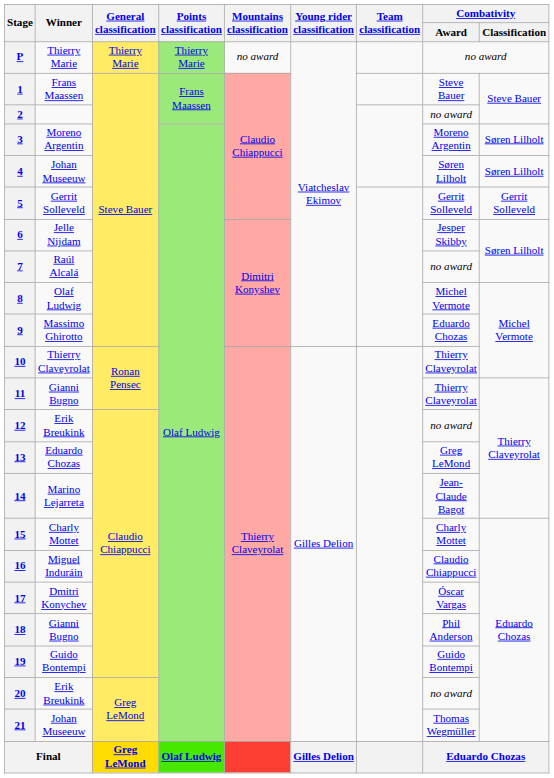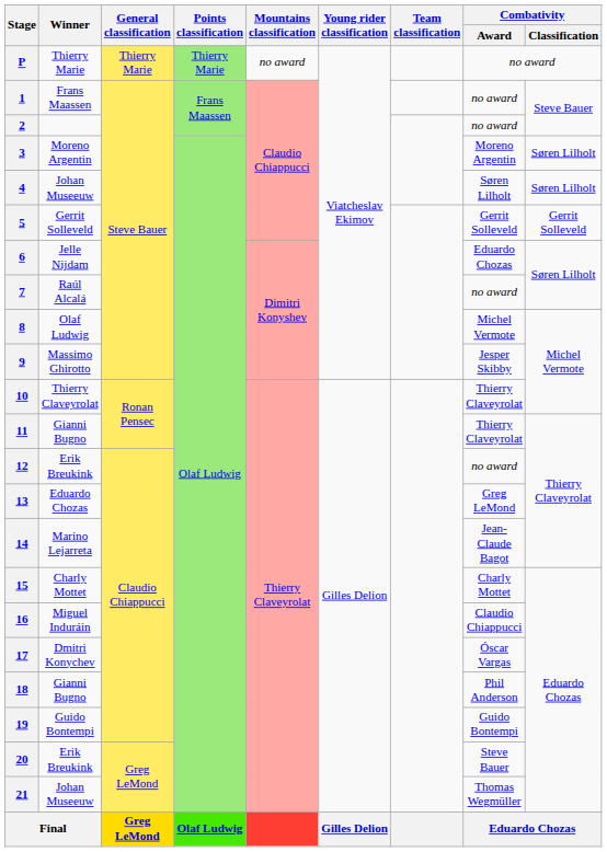 <table class="wikitable" style="text-align:center; font-size:smaller; clear:both;">
 <tr>
 <th scope="col" style="width:1%;" rowspan="2">Stage</th>
 <th scope="col" style="width:12%;" rowspan="2">Winner</th>
 <th scope="col" style="width:12%;" rowspan="2"><a href='#'>General classification</a><br></th>
 <th scope="col" style="width:12%;" rowspan="2"><a href='#'>Points classification</a><br></th>
 <th scope="col" style="width:12%;" rowspan="2"><a href='#'>Mountains classification</a><br></th>
 <th scope="col" style="width:12%;" rowspan="2"><a href='#'>Young rider classification</a></th>
 <th scope="col" style="width:12%;" rowspan="2"><a href='#'>Team classification</a></th>
 <th scope="col" style="width:12%;" colspan="2"><a href='#'>Combativity</a></th>
 </tr>
 <tr>
 <th scope="col" style="width:12%;">Award</th>
 <th scope="col" style="width:12%;">Classification</th>
 </tr>
 <tr>
 <th scope="row"><a href='#'>P</a></th>
 <td><a href='#'>Thierry Marie</a></td>
 <td style="background:#FFEB64;"><a href='#'>Thierry Marie</a></td>
 <td style="background:#9CE97B;" rowspan=1><a href='#'>Thierry Marie</a></td>
 <td><em>no award</em></td>
 <td rowspan=10><a href='#'>Viatcheslav Ekimov</a></td>
 <td></td>
 <td colspan="2"><em>no award</em></td>
 </tr>
 <tr>
 <th scope="row"><a href='#'>1</a></th>
 <td><a href='#'>Frans Maassen</a></td>
 <td style="background:#FFEB64;" rowspan=9><a href='#'>Steve Bauer</a></td>
 <td style="background:#9CE97B;" rowspan=2><a href='#'>Frans Maassen</a></td>
 <td style="background:#FFA8A4;" rowspan=5><a href='#'>Claudio Chiappucci</a></td>
 <td></td>
-<td><a href='#'>Steve Bauer</a></td>
+<td><em>no award</em></td>
 <td rowspan=2><a href='#'>Steve Bauer</a></td>
 </tr>
 <tr>
 <th scope="row"><a href='#'>2</a></th>
 <td></td>
 <td rowspan=3></td>
 <td><em>no award</em></td>
 </tr>
 <tr>
 <th scope="row"><a href='#'>3</a></th>
 <td><a href='#'>Moreno Argentin</a></td>
 <td style="background:#9CE97B;" rowspan=19><a href='#'>Olaf Ludwig</a></td>
 <td><a href='#'>Moreno Argentin</a></td>
 <td><a href='#'>Søren Lilholt</a></td>
 </tr>
 <tr>
 <th scope="row"><a href='#'>4</a></th>
 <td><a href='#'>Johan Museeuw</a></td>
 <td><a href='#'>Søren Lilholt</a></td>
 <td><a href='#'>Søren Lilholt</a></td>
 </tr>
 <tr>
 <th scope="row"><a href='#'>5</a></th>
 <td><a href='#'>Gerrit Solleveld</a></td>
 <td rowspan=5></td>
 <td><a href='#'>Gerrit Solleveld</a></td>
 <td><a href='#'>Gerrit Solleveld</a></td>
 </tr>
 <tr>
 <th scope="row"><a href='#'>6</a></th>
 <td><a href='#'>Jelle Nijdam</a></td>
 <td style="background:#FFA8A4;" rowspan=4><a href='#'>Dimitri Konyshev</a></td>
-<td><a href='#'>Jesper Skibby</a></td>
+<td><a href='#'>Eduardo Chozas</a></td>
 <td rowspan=2><a href='#'>Søren Lilholt</a></td>
 </tr>
 <tr>
 <th scope="row"><a href='#'>7</a></th>
 <td><a href='#'>Raúl Alcalá</a></td>
 <td><em>no award</em></td>
 </tr>
 <tr>
 <th scope="row"><a href='#'>8</a></th>
 <td><a href='#'>Olaf Ludwig</a></td>
 <td><a href='#'>Michel Vermote</a></td>
 <td rowspan=3><a href='#'>Michel Vermote</a></td>
 </tr>
 <tr>
 <th scope="row"><a href='#'>9</a></th>
 <td><a href='#'>Massimo Ghirotto</a></td>
-<td><a href='#'>Eduardo Chozas</a></td>
+<td><a href='#'>Jesper Skibby</a></td>
 </tr>
 <tr>
 <th scope="row"><a href='#'>10</a></th>
 <td><a href='#'>Thierry Claveyrolat</a></td>
 <td style="background:#FFEB64;" rowspan=2><a href='#'>Ronan Pensec</a></td>
 <td style="background:#FFA8A4;" rowspan=12><a href='#'>Thierry Claveyrolat</a></td>
 <td rowspan=12><a href='#'>Gilles Delion</a></td>
 <td rowspan=12></td>
 <td><a href='#'>Thierry Claveyrolat</a></td>
 </tr>
 <tr>
 <th scope="row"><a href='#'>11</a></th>
 <td><a href='#'>Gianni Bugno</a></td>
 <td><a href='#'>Thierry Claveyrolat</a></td>
 <td rowspan=4><a href='#'>Thierry Claveyrolat</a></td>
 </tr>
 <tr>
 <th scope="row"><a href='#'>12</a></th>
 <td><a href='#'>Erik Breukink</a></td>
 <td style="background:#FFEB64;" rowspan=8><a href='#'>Claudio Chiappucci</a></td>
 <td><em>no award</em></td>
 </tr>
 <tr>
 <th scope="row"><a href='#'>13</a></th>
 <td><a href='#'>Eduardo Chozas</a></td>
 <td><a href='#'>Greg LeMond</a></td>
 </tr>
 <tr>
 <th scope="row"><a href='#'>14</a></th>
 <td><a href='#'>Marino Lejarreta</a></td>
 <td><a href='#'>Jean-Claude Bagot</a></td>
 </tr>
 <tr>
 <th scope="row"><a href='#'>15</a></th>
 <td><a href='#'>Charly Mottet</a></td>
 <td><a href='#'>Charly Mottet</a></td>
 <td rowspan=7><a href='#'>Eduardo Chozas</a></td>
 </tr>
 <tr>
 <th scope="row"><a href='#'>16</a></th>
 <td><a href='#'>Miguel Induráin</a></td>
 <td><a href='#'>Claudio Chiappucci</a></td>
 </tr>
 <tr>
 <th scope="row"><a href='#'>17</a></th>
 <td><a href='#'>Dmitri Konychev</a></td>
 <td><a href='#'>Óscar Vargas</a></td>
 </tr>
 <tr>
 <th scope="row"><a href='#'>18</a></th>
 <td><a href='#'>Gianni Bugno</a></td>
 <td><a href='#'>Phil Anderson</a></td>
 </tr>
 <tr>
 <th scope="row"><a href='#'>19</a></th>
 <td><a href='#'>Guido Bontempi</a></td>
 <td><a href='#'>Guido Bontempi</a></td>
 </tr>
 <tr>
 <th scope="row"><a href='#'>20</a></th>
 <td><a href='#'>Erik Breukink</a></td>
 <td style="background:#FFEB64;" rowspan=2><a href='#'>Greg LeMond</a></td>
-<td><em>no award</em></td>
+<td><a href='#'>Steve Bauer</a></td>
 </tr>
 <tr>
 <th scope="row"><a href='#'>21</a></th>
 <td><a href='#'>Johan Museeuw</a></td>
 <td><a href='#'>Thomas Wegmüller</a></td>
 </tr>
 <tr>
 <th colspan="2">Final</th>
 <th style="background:#FFDB00;"><a href='#'>Greg LeMond</a></th>
 <th style="background:#46E800;"><a href='#'>Olaf Ludwig</a></th>
 <th style="background:#FF3E33;"></th>
 <th><a href='#'>Gilles Delion</a></th>
 <th></th>
 <th colspan="2"><a href='#'>Eduardo Chozas</a></th>
 </tr>
 </table>
